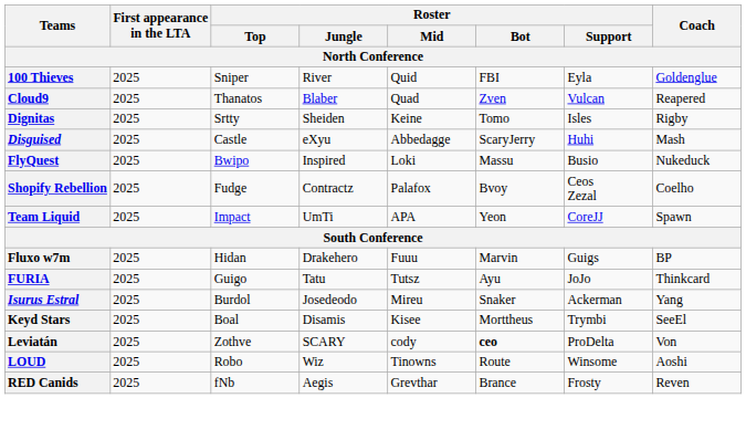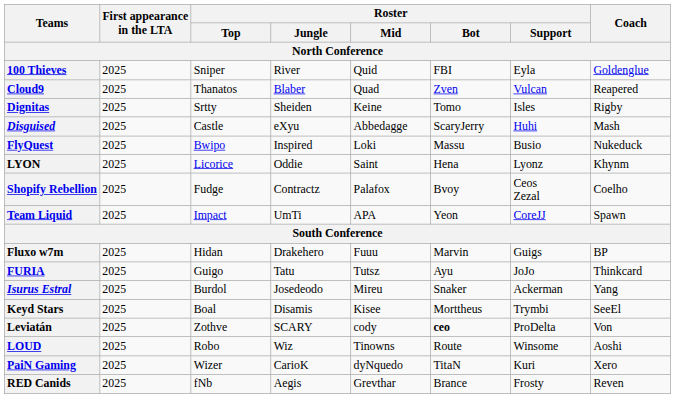 <table class="wikitable" style="text-align:left">
 <tr>
 <th rowspan="2">Teams</th>
 <th rowspan="2">First appearance <br> in the LTA</th>
 <th colspan="5">Roster</th>
 <th rowspan="2" style="width:12%">Coach</th>
 </tr>
 <tr>
 <th style="width:12%">Top</th>
 <th style="width:12%">Jungle</th>
 <th style="width:12%">Mid</th>
 <th style="width:12%">Bot</th>
 <th style="width:12%">Support</th>
 </tr>
 <tr>
 <th colspan="8">North Conference</th>
 </tr>
 <tr>
 <th scope="row" style="text-align:left"> <a href='#'>100 Thieves</a></th>
 <td>2025</td>
 <td>Sniper</td>
 <td>River</td>
 <td>Quid</td>
 <td>FBI</td>
 <td>Eyla</td>
 <td><a href='#'>Goldenglue</a></td>
 </tr>
 <tr>
 <th scope="row" style="text-align:left"> <a href='#'>Cloud9</a></th>
 <td>2025</td>
 <td>Thanatos</td>
 <td><a href='#'>Blaber</a></td>
 <td>Quad</td>
 <td><a href='#'>Zven</a></td>
 <td><a href='#'>Vulcan</a></td>
 <td>Reapered</td>
 </tr>
 <tr>
 <th scope="row" style="text-align:left"> <a href='#'>Dignitas</a></th>
 <td>2025</td>
 <td>Srtty</td>
 <td>Sheiden</td>
 <td>Keine</td>
 <td>Tomo</td>
 <td>Isles</td>
 <td>Rigby</td>
 </tr>
 <tr>
 <th scope="row" style="text-align:left"> <em><a href='#'>Disguised</a></em></th>
 <td>2025</td>
 <td>Castle</td>
 <td>eXyu</td>
 <td>Abbedagge</td>
 <td>ScaryJerry</td>
 <td><a href='#'>Huhi</a></td>
 <td>Mash</td>
 </tr>
 <tr>
 <th scope="row" style="text-align:left"> <a href='#'>FlyQuest</a></th>
 <td>2025</td>
 <td><a href='#'>Bwipo</a></td>
 <td>Inspired</td>
 <td>Loki</td>
 <td>Massu</td>
 <td>Busio</td>
 <td>Nukeduck</td>
+</tr>
+<tr>
+<th scope="row" style="text-align:left"> LYON</th>
+<td>2025</td>
+<td><a href='#'>Licorice</a></td>
+<td>Oddie</td>
+<td>Saint</td>
+<td>Hena</td>
+<td>Lyonz</td>
+<td>Khynm</td>
 </tr>
 <tr>
 <th scope="row" style="text-align:left"> <a href='#'>Shopify Rebellion</a></th>
 <td>2025</td>
 <td>Fudge</td>
 <td>Contractz</td>
 <td>Palafox</td>
 <td>Bvoy</td>
 <td>Ceos<br>Zezal</td>
 <td>Coelho</td>
 </tr>
 <tr>
 <th scope="row" style="text-align:left"> <a href='#'>Team Liquid</a></th>
 <td>2025</td>
 <td><a href='#'>Impact</a></td>
 <td>UmTi</td>
 <td>APA</td>
 <td>Yeon</td>
 <td><a href='#'>CoreJJ</a></td>
 <td>Spawn</td>
 </tr>
 <tr>
 <th colspan="8">South Conference</th>
 </tr>
 <tr>
 <th scope="row" style="text-align:left"> Fluxo w7m</th>
 <td>2025</td>
 <td>Hidan</td>
 <td>Drakehero</td>
 <td>Fuuu</td>
 <td>Marvin</td>
 <td>Guigs</td>
 <td>BP</td>
 </tr>
 <tr>
 <th scope="row" style="text-align:left"> <a href='#'>FURIA</a></th>
 <td>2025</td>
 <td>Guigo</td>
 <td>Tatu</td>
 <td>Tutsz</td>
 <td>Ayu</td>
 <td>JoJo</td>
 <td>Thinkcard</td>
 </tr>
 <tr>
 <th scope="row" style="text-align:left"> <em><a href='#'>Isurus Estral</a></em></th>
 <td>2025</td>
 <td>Burdol</td>
 <td>Josedeodo</td>
 <td>Mireu</td>
 <td>Snaker</td>
 <td>Ackerman</td>
 <td>Yang</td>
 </tr>
 <tr>
 <th scope="row" style="text-align:left"> Keyd Stars</th>
 <td>2025</td>
 <td>Boal</td>
 <td>Disamis</td>
 <td>Kisee</td>
 <td>Morttheus</td>
 <td>Trymbi</td>
 <td>SeeEl</td>
 </tr>
 <tr>
 <th scope="row" style="text-align:left"> Leviatán</th>
 <td>2025</td>
 <td>Zothve</td>
 <td>SCARY</td>
 <td>cody</td>
 <td><strong>ceo</strong></td>
 <td>ProDelta</td>
 <td>Von</td>
 </tr>
 <tr>
 <th scope="row" style="text-align:left"> <a href='#'>LOUD</a></th>
 <td>2025</td>
 <td>Robo</td>
 <td>Wiz</td>
 <td>Tinowns</td>
 <td>Route</td>
 <td>Winsome</td>
 <td>Aoshi</td>
 </tr>
 <tr>
+<th scope="row" style="text-align:left"> <a href='#'>PaiN Gaming</a></th>
+<td>2025</td>
+<td>Wizer</td>
+<td>CarioK</td>
+<td>dyNquedo</td>
+<td>TitaN</td>
+<td>Kuri</td>
+<td>Xero</td>
+</tr>
+<tr>
 <th scope="row" style="text-align:left"> RED Canids</th>
 <td>2025</td>
 <td>fNb</td>
 <td>Aegis</td>
 <td>Grevthar</td>
 <td>Brance</td>
 <td>Frosty</td>
 <td>Reven</td>
 </tr>
 </table>
